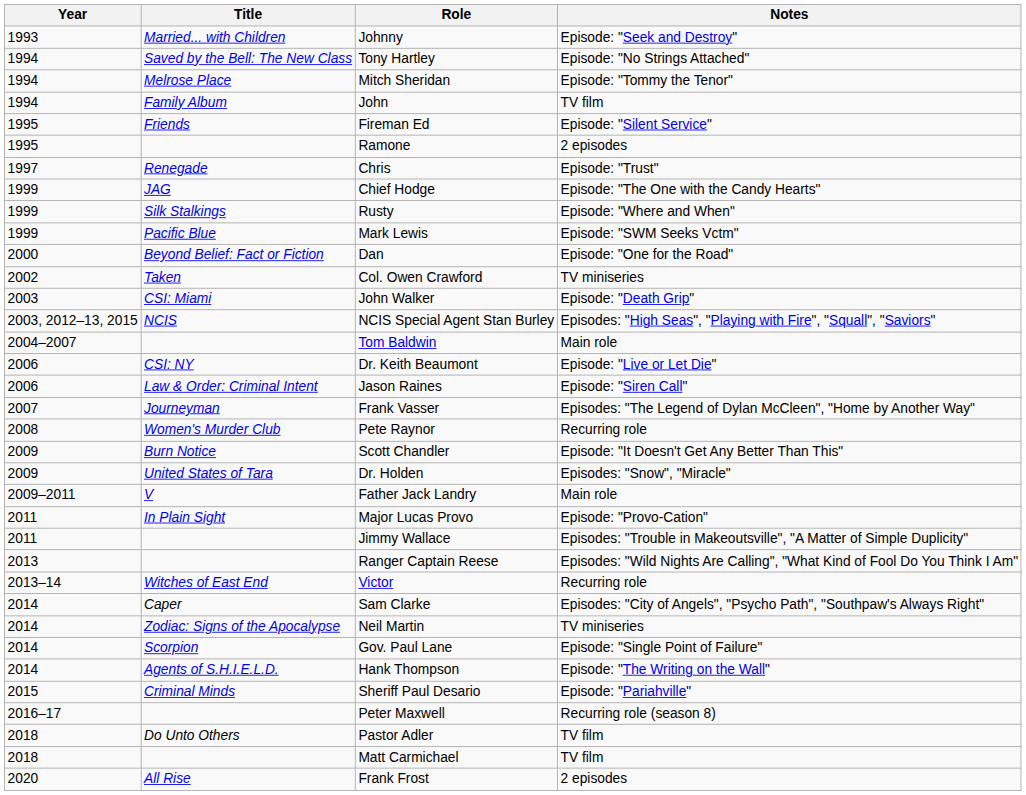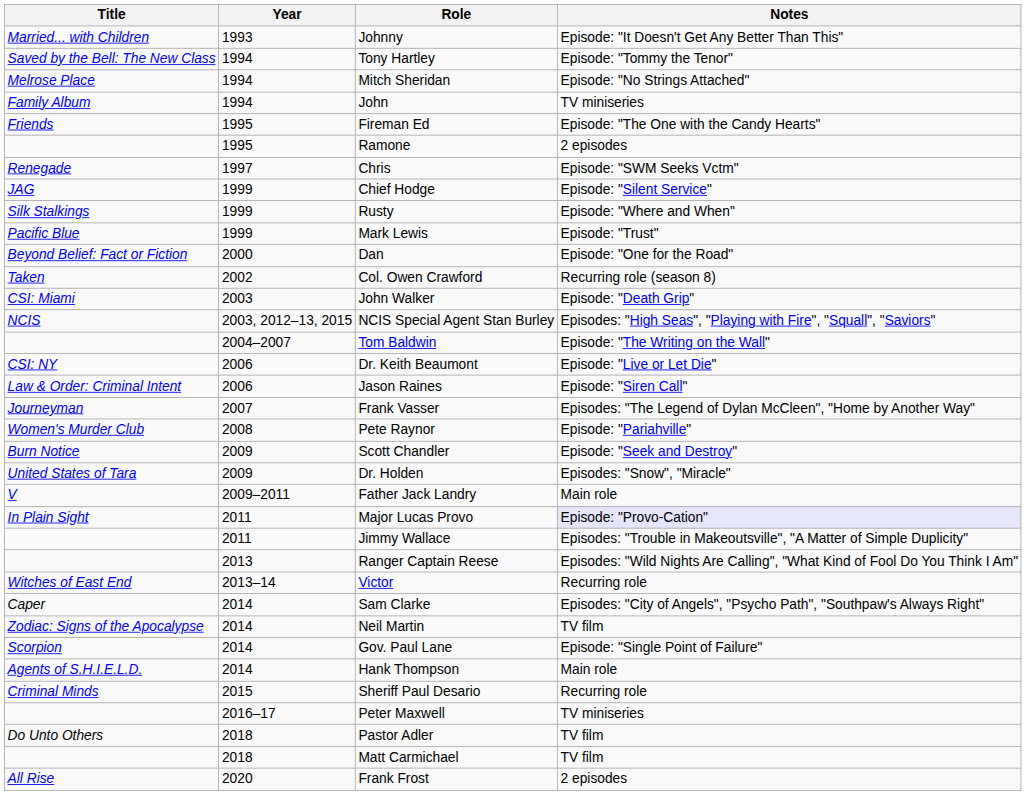 <table class="wikitable sortable" >
 <tr>
+<th>Title</th>
 <th>Year</th>
-<th>Title</th>
 <th>Role</th>
 <th class="unsortable">Notes</th>
 </tr>
 <tr>
+<td><em><a href='#'>Married... with Children</a></em></td>
 <td>1993</td>
-<td><em><a href='#'>Married... with Children</a></em></td>
 <td>Johnny</td>
-<td>Episode: "<a href='#'>Seek and Destroy</a>"</td>
+<td>Episode: "It Doesn't Get Any Better Than This"</td>
 </tr>
 <tr>
+<td><em><a href='#'>Saved by the Bell: The New Class</a></em></td>
 <td>1994</td>
-<td><em><a href='#'>Saved by the Bell: The New Class</a></em></td>
 <td>Tony Hartley</td>
+<td>Episode: "Tommy the Tenor"</td>
+</tr>
+<tr>
+<td><em><a href='#'>Melrose Place</a></em></td>
+<td>1994</td>
+<td>Mitch Sheridan</td>
 <td>Episode: "No Strings Attached"</td>
 </tr>
 <tr>
+<td><em><a href='#'>Family Album</a></em></td>
 <td>1994</td>
-<td><em><a href='#'>Melrose Place</a></em></td>
-<td>Mitch Sheridan</td>
-<td>Episode: "Tommy the Tenor"</td>
+<td>John</td>
+<td>TV miniseries</td>
 </tr>
 <tr>
-<td>1994</td>
-<td><em><a href='#'>Family Album</a></em></td>
-<td>John</td>
-<td>TV film</td>
+<td><em><a href='#'>Friends</a></em></td>
+<td>1995</td>
+<td>Fireman Ed</td>
+<td>Episode: "The One with the Candy Hearts"</td>
 </tr>
 <tr>
+<td><em></em></td>
 <td>1995</td>
-<td><em><a href='#'>Friends</a></em></td>
-<td>Fireman Ed</td>
-<td>Episode: "<a href='#'>Silent Service</a>"</td>
-</tr>
-<tr>
-<td>1995</td>
-<td><em></em></td>
 <td>Ramone</td>
 <td>2 episodes</td>
 </tr>
 <tr>
+<td><em><a href='#'>Renegade</a></em></td>
 <td>1997</td>
-<td><em><a href='#'>Renegade</a></em></td>
 <td>Chris</td>
-<td>Episode: "Trust"</td>
+<td>Episode: "SWM Seeks Vctm"</td>
 </tr>
 <tr>
+<td><em><a href='#'>JAG</a></em></td>
 <td>1999</td>
-<td><em><a href='#'>JAG</a></em></td>
 <td>Chief Hodge</td>
-<td>Episode: "The One with the Candy Hearts"</td>
+<td>Episode: "<a href='#'>Silent Service</a>"</td>
 </tr>
 <tr>
+<td><em><a href='#'>Silk Stalkings</a></em></td>
 <td>1999</td>
-<td><em><a href='#'>Silk Stalkings</a></em></td>
 <td>Rusty</td>
 <td>Episode: "Where and When"</td>
 </tr>
 <tr>
+<td><em><a href='#'>Pacific Blue</a></em></td>
 <td>1999</td>
-<td><em><a href='#'>Pacific Blue</a></em></td>
 <td>Mark Lewis</td>
-<td>Episode: "SWM Seeks Vctm"</td>
+<td>Episode: "Trust"</td>
 </tr>
 <tr>
+<td><em><a href='#'>Beyond Belief: Fact or Fiction</a></em></td>
 <td>2000</td>
-<td><em><a href='#'>Beyond Belief: Fact or Fiction</a></em></td>
 <td>Dan</td>
 <td>Episode: "One for the Road"</td>
 </tr>
 <tr>
+<td><em><a href='#'>Taken</a></em></td>
 <td>2002</td>
-<td><em><a href='#'>Taken</a></em></td>
 <td>Col. Owen Crawford</td>
-<td>TV miniseries</td>
+<td>Recurring role (season 8)</td>
 </tr>
 <tr>
+<td><em><a href='#'>CSI: Miami</a></em></td>
 <td>2003</td>
-<td><em><a href='#'>CSI: Miami</a></em></td>
 <td>John Walker</td>
 <td>Episode: "<a href='#'>Death Grip</a>"</td>
 </tr>
 <tr>
+<td><em><a href='#'>NCIS</a></em></td>
 <td>2003, 2012–13, 2015</td>
-<td><em><a href='#'>NCIS</a></em></td>
 <td>NCIS Special Agent Stan Burley</td>
 <td>Episodes: "<a href='#'>High Seas</a>", "<a href='#'>Playing with Fire</a>", "<a href='#'>Squall</a>", "<a href='#'>Saviors</a>"</td>
 </tr>
 <tr>
+<td><em></em></td>
 <td>2004–2007</td>
-<td><em></em></td>
 <td><a href='#'>Tom Baldwin</a></td>
-<td>Main role</td>
+<td>Episode: "<a href='#'>The Writing on the Wall</a>"</td>
 </tr>
 <tr>
+<td><em><a href='#'>CSI: NY</a></em></td>
 <td>2006</td>
-<td><em><a href='#'>CSI: NY</a></em></td>
 <td>Dr. Keith Beaumont</td>
 <td>Episode: "<a href='#'>Live or Let Die</a>"</td>
 </tr>
 <tr>
+<td><em><a href='#'>Law & Order: Criminal Intent</a></em></td>
 <td>2006</td>
-<td><em><a href='#'>Law & Order: Criminal Intent</a></em></td>
 <td>Jason Raines</td>
 <td>Episode: "<a href='#'>Siren Call</a>"</td>
 </tr>
 <tr>
+<td><em><a href='#'>Journeyman</a></em></td>
 <td>2007</td>
-<td><em><a href='#'>Journeyman</a></em></td>
 <td>Frank Vasser</td>
 <td>Episodes: "The Legend of Dylan McCleen", "Home by Another Way"</td>
 </tr>
 <tr>
+<td><em><a href='#'>Women's Murder Club</a></em></td>
 <td>2008</td>
-<td><em><a href='#'>Women's Murder Club</a></em></td>
 <td>Pete Raynor</td>
-<td>Recurring role</td>
+<td>Episode: "<a href='#'>Pariahville</a>"</td>
 </tr>
 <tr>
+<td><em><a href='#'>Burn Notice</a></em></td>
 <td>2009</td>
-<td><em><a href='#'>Burn Notice</a></em></td>
 <td>Scott Chandler</td>
-<td>Episode: "It Doesn't Get Any Better Than This"</td>
+<td>Episode: "<a href='#'>Seek and Destroy</a>"</td>
 </tr>
 <tr>
+<td><em><a href='#'>United States of Tara</a></em></td>
 <td>2009</td>
-<td><em><a href='#'>United States of Tara</a></em></td>
 <td>Dr. Holden</td>
 <td>Episodes: "Snow", "Miracle"</td>
 </tr>
 <tr>
+<td><em><a href='#'>V</a></em></td>
 <td>2009–2011</td>
-<td><em><a href='#'>V</a></em></td>
 <td>Father Jack Landry</td>
 <td>Main role</td>
 </tr>
 <tr>
+<td><em><a href='#'>In Plain Sight</a></em></td>
 <td>2011</td>
-<td><em><a href='#'>In Plain Sight</a></em></td>
 <td>Major Lucas Provo</td>
-<td>Episode: "Provo-Cation"</td>
+<td style="background: lavender;">Episode: "Provo-Cation"</td>
 </tr>
 <tr>
+<td><em></em></td>
 <td>2011</td>
-<td><em></em></td>
 <td>Jimmy Wallace</td>
 <td>Episodes: "Trouble in Makeoutsville", "A Matter of Simple Duplicity"</td>
 </tr>
 <tr>
+<td><em></em></td>
 <td>2013</td>
-<td><em></em></td>
 <td>Ranger Captain Reese</td>
 <td>Episodes: "Wild Nights Are Calling", "What Kind of Fool Do You Think I Am"</td>
 </tr>
 <tr>
+<td><em><a href='#'>Witches of East End</a></em></td>
 <td>2013–14</td>
-<td><em><a href='#'>Witches of East End</a></em></td>
 <td><a href='#'>Victor</a></td>
 <td>Recurring role</td>
 </tr>
 <tr>
+<td><em>Caper</em></td>
 <td>2014</td>
-<td><em>Caper</em></td>
 <td>Sam Clarke</td>
 <td>Episodes: "City of Angels", "Psycho Path", "Southpaw's Always Right"</td>
 </tr>
 <tr>
+<td><em><a href='#'>Zodiac: Signs of the Apocalypse</a></em></td>
 <td>2014</td>
-<td><em><a href='#'>Zodiac: Signs of the Apocalypse</a></em></td>
 <td>Neil Martin</td>
-<td>TV miniseries</td>
+<td>TV film</td>
 </tr>
 <tr>
+<td><em><a href='#'>Scorpion</a></em></td>
 <td>2014</td>
-<td><em><a href='#'>Scorpion</a></em></td>
 <td>Gov. Paul Lane</td>
 <td>Episode: "Single Point of Failure"</td>
 </tr>
 <tr>
+<td><em><a href='#'>Agents of S.H.I.E.L.D.</a></em></td>
 <td>2014</td>
-<td><em><a href='#'>Agents of S.H.I.E.L.D.</a></em></td>
 <td>Hank Thompson</td>
-<td>Episode: "<a href='#'>The Writing on the Wall</a>"</td>
+<td>Main role</td>
 </tr>
 <tr>
+<td><em><a href='#'>Criminal Minds</a></em></td>
 <td>2015</td>
-<td><em><a href='#'>Criminal Minds</a></em></td>
 <td>Sheriff Paul Desario</td>
-<td>Episode: "<a href='#'>Pariahville</a>"</td>
+<td>Recurring role</td>
 </tr>
 <tr>
+<td><em></em></td>
 <td>2016–17</td>
-<td><em></em></td>
 <td>Peter Maxwell</td>
-<td>Recurring role (season 8)</td>
+<td>TV miniseries</td>
 </tr>
 <tr>
+<td><em>Do Unto Others</em></td>
 <td>2018</td>
-<td><em>Do Unto Others</em></td>
 <td>Pastor Adler</td>
 <td>TV film</td>
 </tr>
 <tr>
+<td><em></em></td>
 <td>2018</td>
-<td><em></em></td>
 <td>Matt Carmichael</td>
 <td>TV film</td>
 </tr>
 <tr>
+<td><em><a href='#'>All Rise</a></em></td>
 <td>2020</td>
-<td><em><a href='#'>All Rise</a></em></td>
 <td>Frank Frost</td>
 <td>2 episodes</td>
 </tr>
 </table>
